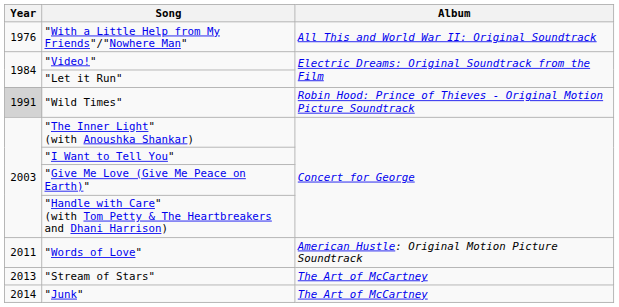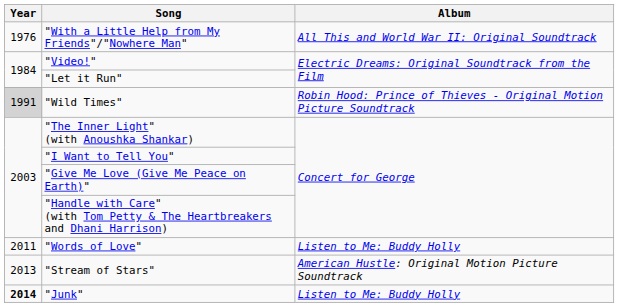 <table class="wikitable sortable">
 <tr>
 <th style="width:3em">Year</th>
 <th style="width:23em">Song</th>
 <th style="width:29em">Album</th>
 </tr>
 <tr>
 <td align="center">1976</td>
 <td>"<a href='#'>With a Little Help from My Friends</a>"/"<a href='#'>Nowhere Man</a>"</td>
 <td><em><a href='#'>All This and World War II: Original Soundtrack</a></em></td>
 </tr>
 <tr>
 <td align="center" rowspan="2">1984</td>
 <td>"<a href='#'>Video!</a>"</td>
 <td rowspan="2"><em><a href='#'>Electric Dreams: Original Soundtrack from the Film</a></em></td>
 </tr>
 <tr>
 <td>"Let it Run"</td>
 </tr>
 <tr>
 <td align="center" style="background: lightgrey;">1991</td>
 <td>"Wild Times"</td>
 <td><em><a href='#'>Robin Hood: Prince of Thieves - Original Motion Picture Soundtrack</a></em></td>
 </tr>
 <tr>
 <td align="center" rowspan="4">2003</td>
 <td>"<a href='#'>The Inner Light</a>"<br>(with <a href='#'>Anoushka Shankar</a>)</td>
 <td rowspan="4"><em><a href='#'>Concert for George</a></em></td>
 </tr>
 <tr>
 <td>"<a href='#'>I Want to Tell You</a>"</td>
 </tr>
 <tr>
 <td>"<a href='#'>Give Me Love (Give Me Peace on Earth)</a>"</td>
 </tr>
 <tr>
 <td>"<a href='#'>Handle with Care</a>"<br>(with <a href='#'>Tom Petty & The Heartbreakers</a> and <a href='#'>Dhani Harrison</a>)</td>
 </tr>
 <tr>
 <td align="center">2011</td>
 <td>"<a href='#'>Words of Love</a>"</td>
-<td><em><a href='#'>American Hustle</a>: Original Motion Picture Soundtrack</em></td>
+<td><em><a href='#'>Listen to Me: Buddy Holly</a></em></td>
 </tr>
 <tr>
 <td align="center">2013</td>
 <td>"Stream of Stars"</td>
-<td><em><a href='#'>The Art of McCartney</a></em></td>
+<td><em><a href='#'>American Hustle</a>: Original Motion Picture Soundtrack</em></td>
 </tr>
 <tr>
-<td align="center">2014</td>
+<td align="center"><strong>2014</strong></td>
 <td>"<a href='#'>Junk</a>"</td>
-<td><em><a href='#'>The Art of McCartney</a></em></td>
+<td><em><a href='#'>Listen to Me: Buddy Holly</a></em></td>
 </tr>
 </table>
